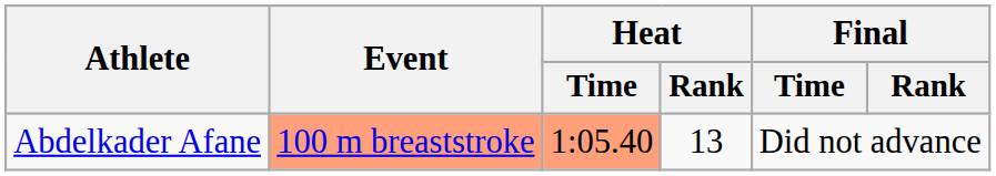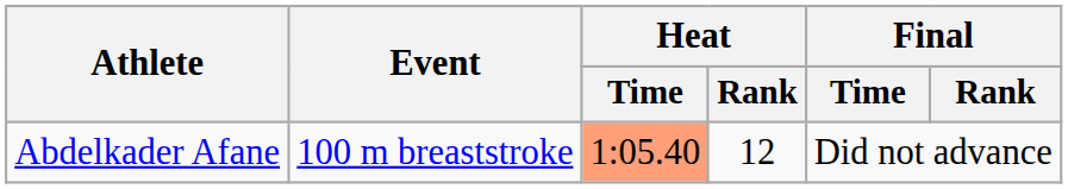 <table class=wikitable style="font-size:90%">
 <tr>
 <th rowspan="2">Athlete</th>
 <th rowspan="2">Event</th>
 <th colspan="2">Heat</th>
 <th colspan="2">Final</th>
 </tr>
 <tr style="font-size:95%">
 <th>Time</th>
 <th>Rank</th>
 <th>Time</th>
 <th>Rank</th>
 </tr>
 <tr align=center>
 <td align=left><a href='#'>Abdelkader Afane</a></td>
-<td align=left style="background: lightsalmon;"><a href='#'>100 m breaststroke</a></td>
+<td align=left><a href='#'>100 m breaststroke</a></td>
 <td style="background: lightsalmon;">1:05.40</td>
-<td>13</td>
+<td>12</td>
 <td colspan=2>Did not advance</td>
 </tr>
 </table>
